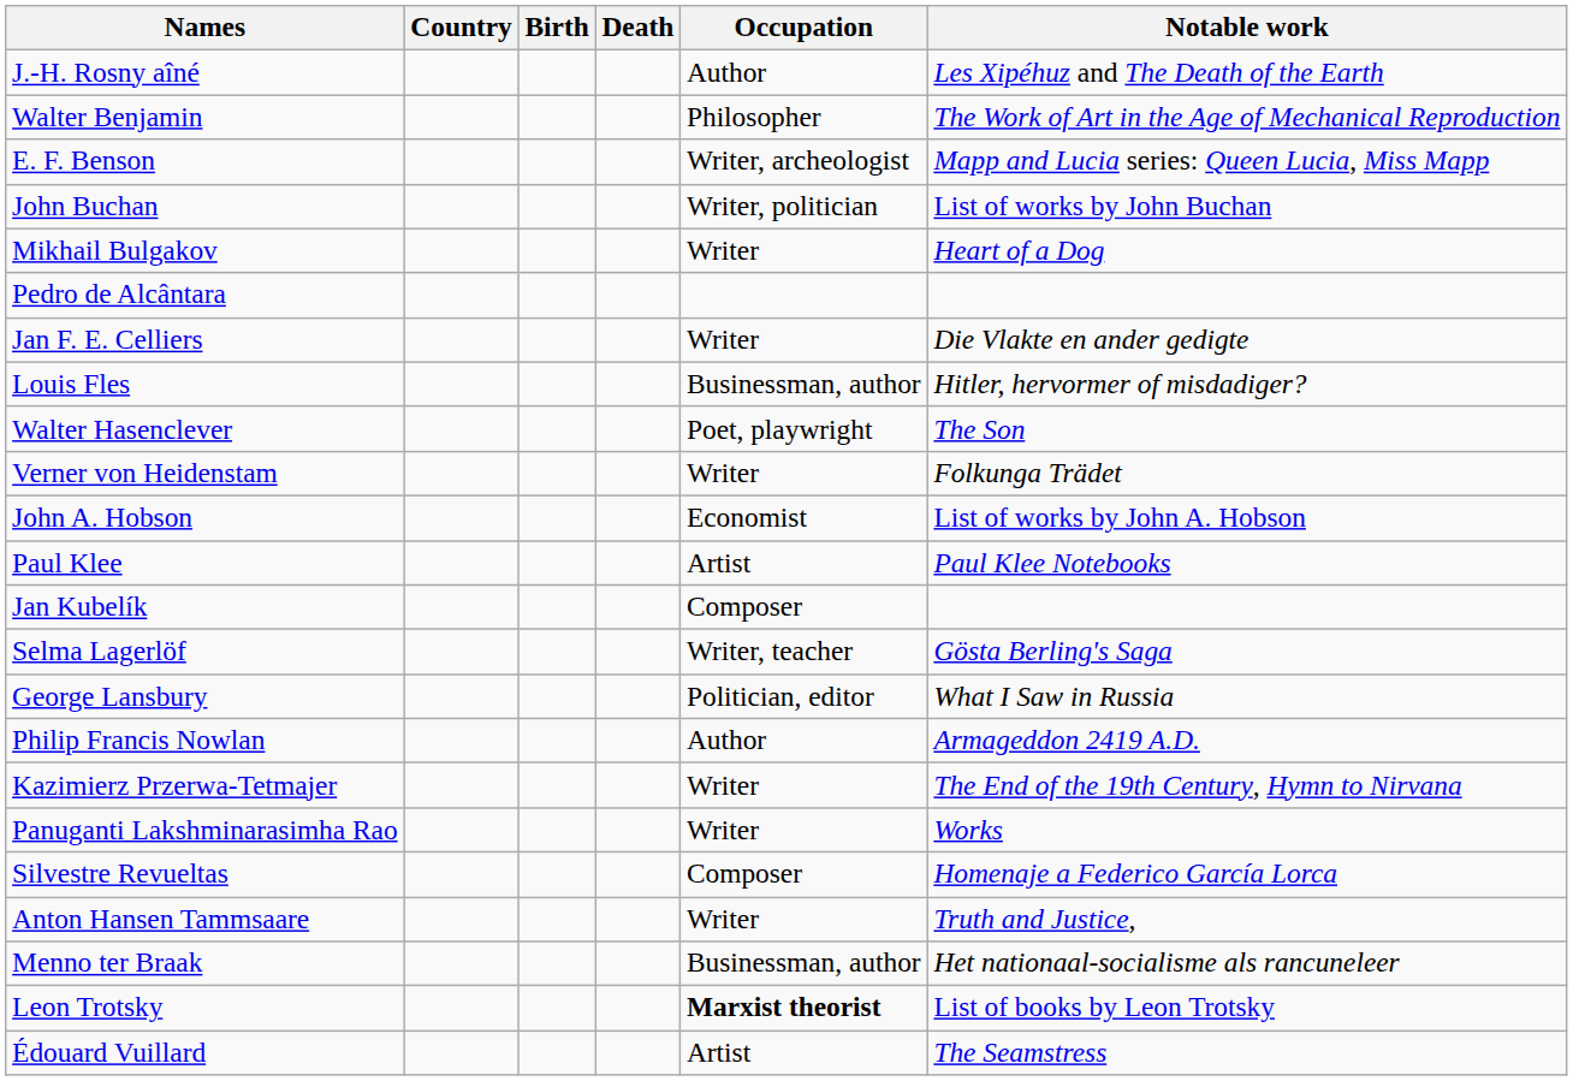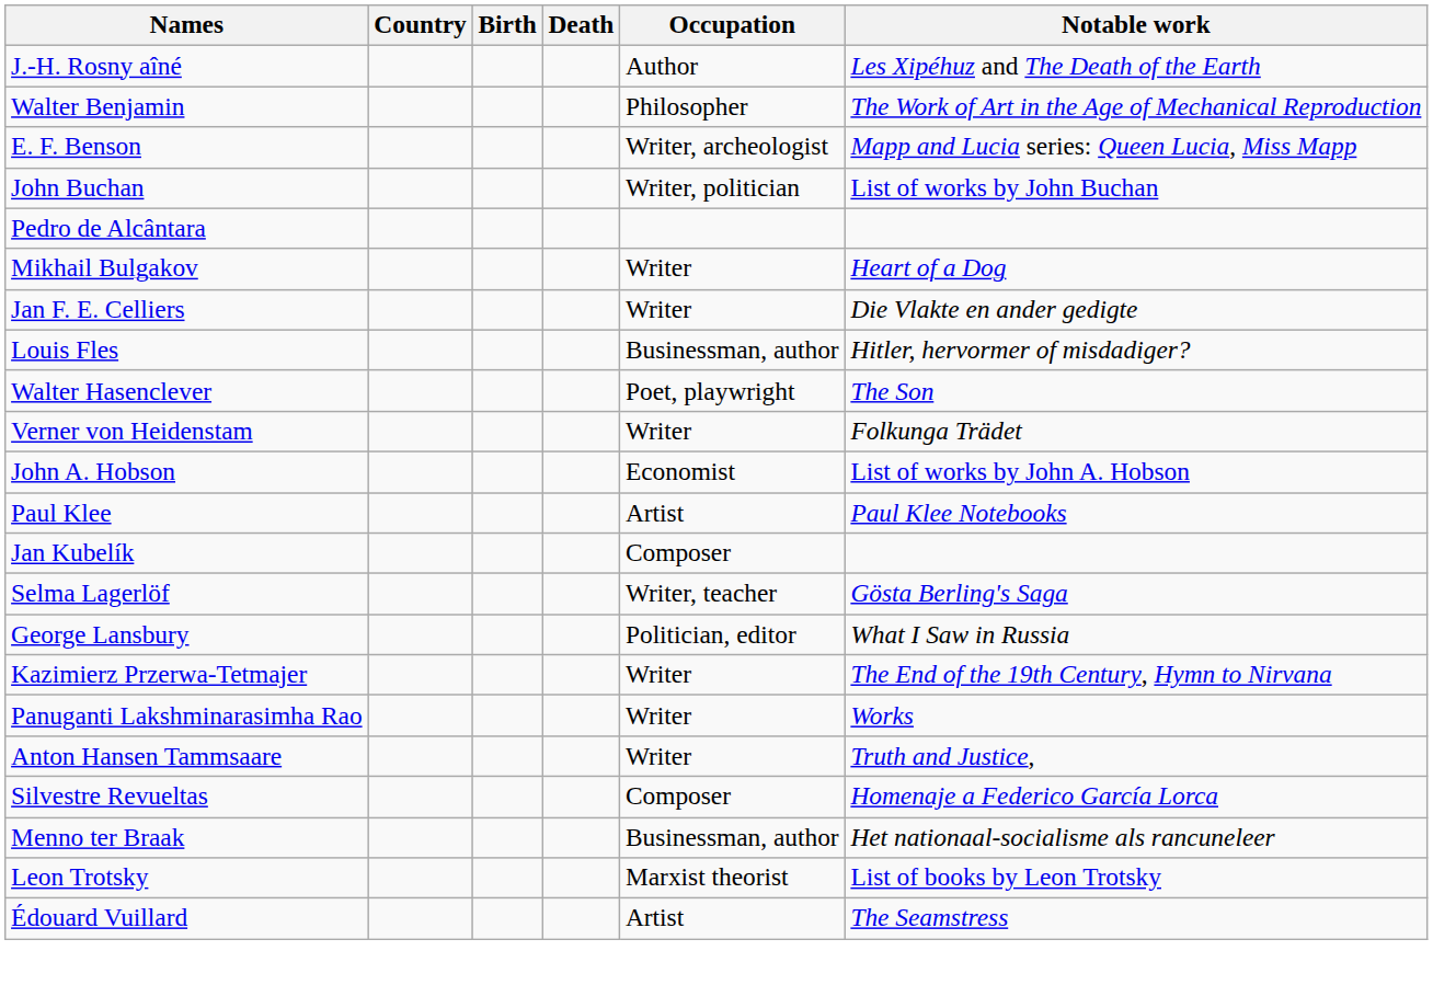 <table class="wikitable sortable" border="1" style="border-spacing:0; style="width:100%;">
 <tr>
 <th>Names</th>
 <th>Country</th>
 <th>Birth</th>
 <th>Death</th>
 <th>Occupation</th>
 <th>Notable work</th>
 </tr>
 <tr>
 <td><a href='#'>J.-H. Rosny aîné</a></td>
 <td> <br></td>
 <td></td>
 <td></td>
 <td>Author</td>
 <td><em><a href='#'>Les Xipéhuz</a></em> and <em><a href='#'>The Death of the Earth</a></em></td>
 </tr>
 <tr>
 <td><a href='#'>Walter Benjamin</a></td>
 <td></td>
 <td></td>
 <td></td>
 <td>Philosopher</td>
 <td><em><a href='#'>The Work of Art in the Age of Mechanical Reproduction</a></em></td>
 </tr>
 <tr>
 <td><a href='#'>E. F. Benson</a></td>
 <td></td>
 <td></td>
 <td></td>
 <td>Writer, archeologist</td>
 <td><em><a href='#'>Mapp and Lucia</a></em> series: <em><a href='#'>Queen Lucia</a></em>, <em><a href='#'>Miss Mapp</a></em></td>
 </tr>
 <tr>
 <td><a href='#'>John Buchan</a></td>
 <td></td>
 <td></td>
 <td></td>
 <td>Writer, politician</td>
 <td><a href='#'>List of works by John Buchan</a></td>
 </tr>
 <tr>
+<td><a href='#'>Pedro de Alcântara</a></td>
+<td></td>
+<td></td>
+<td></td>
+<td></td>
+<td></td>
+</tr>
+<tr>
 <td><a href='#'>Mikhail Bulgakov</a></td>
 <td></td>
 <td></td>
 <td></td>
 <td>Writer</td>
 <td><em><a href='#'>Heart of a Dog</a></em></td>
-</tr>
-<tr>
-<td><a href='#'>Pedro de Alcântara</a></td>
-<td></td>
-<td></td>
-<td></td>
-<td></td>
-<td></td>
 </tr>
 <tr>
 <td><a href='#'>Jan F. E. Celliers</a></td>
 <td></td>
 <td></td>
 <td></td>
 <td>Writer</td>
 <td><em>Die Vlakte en ander gedigte</em></td>
 </tr>
 <tr>
 <td><a href='#'>Louis Fles</a></td>
 <td></td>
 <td></td>
 <td></td>
 <td>Businessman, author</td>
 <td><em>Hitler, hervormer of misdadiger?</em></td>
 </tr>
 <tr>
 <td><a href='#'>Walter Hasenclever</a></td>
 <td></td>
 <td></td>
 <td></td>
 <td>Poet, playwright</td>
 <td><em><a href='#'>The Son</a></em></td>
 </tr>
 <tr>
 <td><a href='#'>Verner von Heidenstam</a></td>
 <td></td>
 <td></td>
 <td></td>
 <td>Writer</td>
 <td><em>Folkunga Trädet</em></td>
 </tr>
 <tr>
 <td><a href='#'>John A. Hobson</a></td>
 <td></td>
 <td></td>
 <td></td>
 <td>Economist</td>
 <td><a href='#'>List of works by John A. Hobson</a></td>
 </tr>
 <tr>
 <td><a href='#'>Paul Klee</a></td>
 <td></td>
 <td></td>
 <td></td>
 <td>Artist</td>
 <td><em><a href='#'>Paul Klee Notebooks</a></em></td>
 </tr>
 <tr>
 <td><a href='#'>Jan Kubelík</a></td>
 <td></td>
 <td></td>
 <td></td>
 <td>Composer</td>
 <td></td>
 </tr>
 <tr>
 <td><a href='#'>Selma Lagerlöf</a></td>
 <td></td>
 <td></td>
 <td></td>
 <td>Writer, teacher</td>
 <td><em><a href='#'>Gösta Berling's Saga</a></em></td>
 </tr>
 <tr>
 <td><a href='#'>George Lansbury</a></td>
 <td></td>
 <td></td>
 <td></td>
 <td>Politician, editor</td>
 <td><em>What I Saw in Russia</em></td>
 </tr>
 <tr>
-<td><a href='#'>Philip Francis Nowlan</a></td>
-<td></td>
-<td></td>
-<td></td>
-<td>Author</td>
-<td><em><a href='#'>Armageddon 2419 A.D.</a></em></td>
-</tr>
-<tr>
 <td><a href='#'>Kazimierz Przerwa-Tetmajer</a></td>
 <td></td>
 <td></td>
 <td></td>
 <td>Writer</td>
 <td><em><a href='#'>The End of the 19th Century</a></em>, <em><a href='#'>Hymn to Nirvana</a></em></td>
 </tr>
 <tr>
 <td><a href='#'>Panuganti Lakshminarasimha Rao</a></td>
 <td></td>
 <td></td>
 <td></td>
 <td>Writer</td>
 <td><em><a href='#'>Works</a></em></td>
 </tr>
 <tr>
+<td><a href='#'>Anton Hansen Tammsaare</a></td>
+<td></td>
+<td></td>
+<td></td>
+<td>Writer</td>
+<td><em><a href='#'>Truth and Justice</a></em>,</td>
+</tr>
+<tr>
 <td><a href='#'>Silvestre Revueltas</a></td>
 <td></td>
 <td></td>
 <td></td>
 <td>Composer</td>
 <td><em><a href='#'>Homenaje a Federico García Lorca</a></em></td>
-</tr>
-<tr>
-<td><a href='#'>Anton Hansen Tammsaare</a></td>
-<td></td>
-<td></td>
-<td></td>
-<td>Writer</td>
-<td><em><a href='#'>Truth and Justice</a></em>,</td>
 </tr>
 <tr>
 <td><a href='#'>Menno ter Braak</a></td>
 <td></td>
 <td></td>
 <td></td>
 <td>Businessman, author</td>
 <td><em>Het nationaal-socialisme als rancuneleer</em></td>
 </tr>
 <tr>
 <td><a href='#'>Leon Trotsky</a></td>
 <td></td>
 <td></td>
 <td></td>
-<td><strong>Marxist theorist</strong></td>
+<td>Marxist theorist</td>
 <td><a href='#'>List of books by Leon Trotsky</a></td>
 </tr>
 <tr>
 <td><a href='#'>Édouard Vuillard</a></td>
 <td></td>
 <td></td>
 <td></td>
 <td>Artist</td>
 <td><em><a href='#'>The Seamstress</a></em></td>
 </tr>
 </table>
